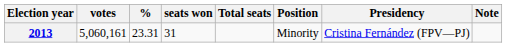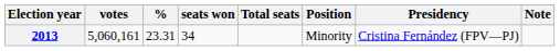 <table class="wikitable">
 <tr>
 <th>Election year</th>
 <th>votes</th>
 <th>%</th>
 <th>seats won</th>
 <th>Total seats</th>
 <th>Position</th>
 <th>Presidency</th>
 <th>Note</th>
 </tr>
 <tr>
 <th><a href='#'>2013</a></th>
 <td>5,060,161</td>
 <td>23.31</td>
-<td>31</td>
+<td>34</td>
 <td></td>
 <td>Minority</td>
 <td><a href='#'>Cristina Fernández</a> (FPV—PJ)</td>
 <td></td>
 </tr>
 </table>
